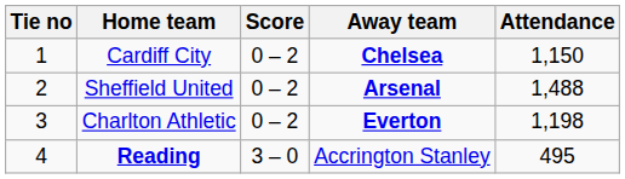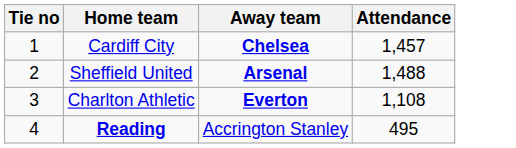 <table class="wikitable" style="text-align:center">
 <tr>
 <th>Tie no</th>
 <th>Home team</th>
-<th>Score</th>
 <th>Away team</th>
 <th>Attendance</th>
 </tr>
 <tr>
 <td>1</td>
 <td><a href='#'>Cardiff City</a></td>
-<td>0 – 2</td>
 <td><strong><a href='#'>Chelsea</a></strong></td>
-<td>1,150</td>
+<td>1,457</td>
 </tr>
 <tr>
 <td>2</td>
 <td><a href='#'>Sheffield United</a></td>
-<td>0 – 2</td>
 <td><strong><a href='#'>Arsenal</a></strong></td>
 <td>1,488</td>
 </tr>
 <tr>
 <td>3</td>
 <td><a href='#'>Charlton Athletic</a></td>
-<td>0 – 2</td>
 <td><strong><a href='#'>Everton</a></strong></td>
-<td>1,198</td>
+<td>1,108</td>
 </tr>
 <tr>
 <td>4</td>
 <td><strong><a href='#'>Reading</a></strong></td>
-<td>3 – 0</td>
 <td><a href='#'>Accrington Stanley</a></td>
 <td>495</td>
 </tr>
 </table>
